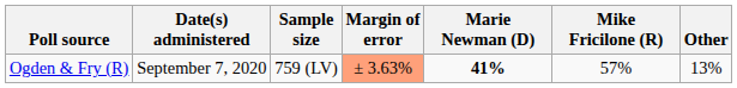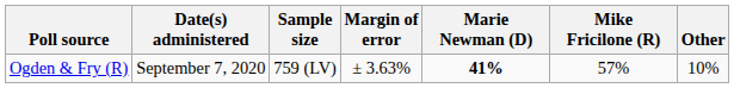 <table class="wikitable" style="font-size:90%;text-align:center;">
 <tr valign= bottom>
 <th>Poll source</th>
 <th>Date(s)<br>administered</th>
 <th>Sample<br>size</th>
 <th>Margin of<br>error</th>
 <th style="width:100px;">Marie<br>Newman (D)</th>
 <th style="width:100px;">Mike<br>Fricilone (R)</th>
 <th>Other</th>
 </tr>
 <tr>
 <td style="text-align:left;"><a href='#'>Ogden & Fry (R)</a></td>
 <td>September 7, 2020</td>
 <td>759 (LV)</td>
-<td style="background: lightsalmon;">± 3.63%</td>
+<td>± 3.63%</td>
 <td><strong>41%</strong></td>
 <td>57%</td>
-<td>13%</td>
+<td>10%</td>
 </tr>
 </table>
